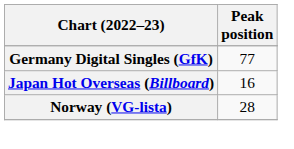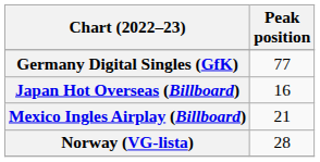 <table class="wikitable sortable plainrowheaders" style="text-align:center">
 <tr>
 <th scope="col">Chart (2022–23)</th>
 <th scope="col">Peak<br>position</th>
 </tr>
 <tr>
 </tr>
 <tr>
 </tr>
 <tr>
 <th scope="row">Germany Digital Singles (<a href='#'>GfK</a>)</th>
 <td>77</td>
 </tr>
 <tr>
 <th scope="row"><a href='#'>Japan Hot Overseas</a> (<em><a href='#'>Billboard</a></em>)</th>
 <td>16</td>
 </tr>
 <tr>
+<th scope="row"><a href='#'>Mexico Ingles Airplay</a> (<em><a href='#'>Billboard</a></em>)</th>
+<td>21</td>
+</tr>
+<tr>
 <th scope="row">Norway (<a href='#'>VG-lista</a>)</th>
 <td>28</td>
 </tr>
 <tr>
 </tr>
 </table>
